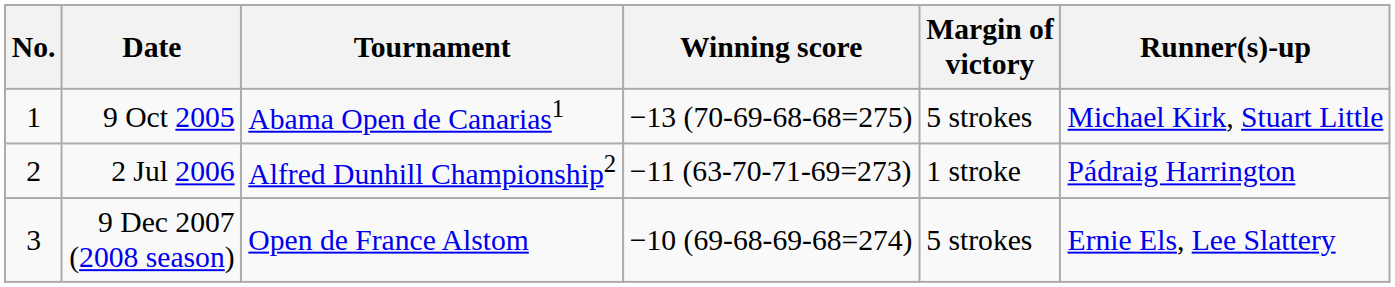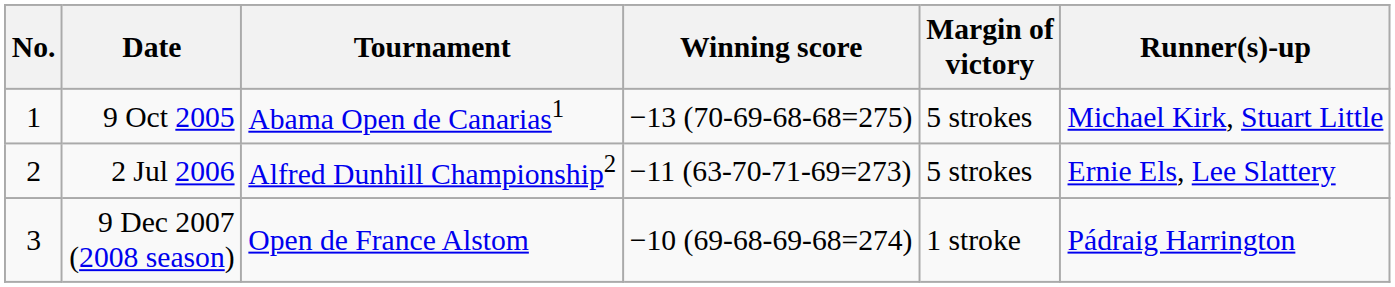 <table class="wikitable" style="font-size:95%;">
 <tr>
 <th>No.</th>
 <th>Date</th>
 <th>Tournament</th>
 <th>Winning score</th>
 <th>Margin of<br>victory</th>
 <th>Runner(s)-up</th>
 </tr>
 <tr>
 <td align=center>1</td>
 <td align=right>9 Oct <a href='#'>2005</a></td>
 <td><a href='#'>Abama Open de Canarias</a><sup>1</sup></td>
 <td>−13 (70-69-68-68=275)</td>
 <td>5 strokes</td>
 <td> <a href='#'>Michael Kirk</a>,  <a href='#'>Stuart Little</a></td>
 </tr>
 <tr>
 <td align=center>2</td>
 <td align=right>2 Jul <a href='#'>2006</a></td>
 <td><a href='#'>Alfred Dunhill Championship</a><sup>2</sup></td>
 <td>−11 (63-70-71-69=273)</td>
-<td>1 stroke</td>
-<td> <a href='#'>Pádraig Harrington</a></td>
+<td>5 strokes</td>
+<td> <a href='#'>Ernie Els</a>,  <a href='#'>Lee Slattery</a></td>
 </tr>
 <tr>
 <td align=center>3</td>
 <td align=right>9 Dec 2007<br>(<a href='#'>2008 season</a>)</td>
 <td><a href='#'>Open de France Alstom</a></td>
 <td>−10 (69-68-69-68=274)</td>
-<td>5 strokes</td>
-<td> <a href='#'>Ernie Els</a>,  <a href='#'>Lee Slattery</a></td>
+<td>1 stroke</td>
+<td> <a href='#'>Pádraig Harrington</a></td>
 </tr>
 </table>
